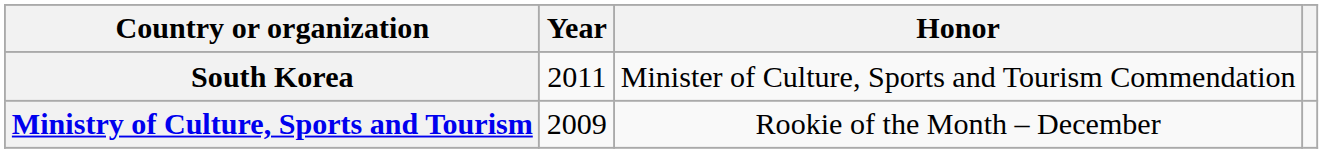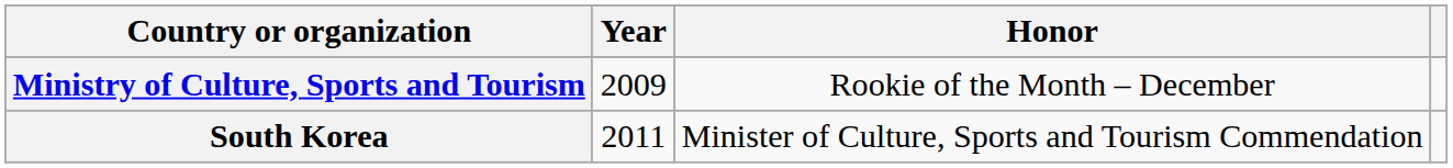 <table class="wikitable sortable plainrowheaders" style="text-align:center">
 <tr>
 <th scope="col">Country or organization</th>
 <th scope="col">Year</th>
 <th scope="col">Honor</th>
 <th scope="col" class="unsortable"></th>
 </tr>
 <tr>
+<th scope="row"><a href='#'>Ministry of Culture, Sports and Tourism</a></th>
+<td>2009</td>
+<td>Rookie of the Month – December</td>
+<td></td>
+</tr>
+<tr>
 <th scope="row">South Korea</th>
 <td>2011</td>
 <td>Minister of Culture, Sports and Tourism Commendation</td>
 <td></td>
 </tr>
-<tr>
-<th scope="row"><a href='#'>Ministry of Culture, Sports and Tourism</a></th>
-<td>2009</td>
-<td>Rookie of the Month – December</td>
-<td></td>
-</tr>
 </table>
